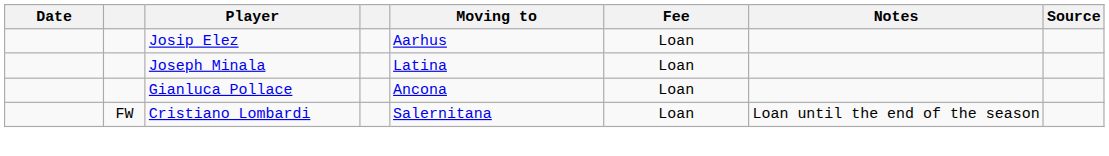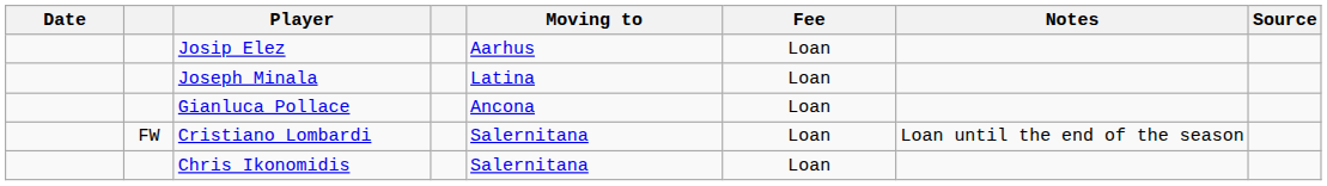 <table class="wikitable sortable">
 <tr>
 <th style="width:80px;">Date</th>
 <th style="width:30px;"></th>
 <th style="width:180px;">Player</th>
 <th style="width:20px;"></th>
 <th style="width:180px;">Moving to</th>
 <th style="width:120px;" class="unsortable">Fee</th>
 <th style="width:250px;" class="unsortable">Notes</th>
 <th style="width:20px;">Source</th>
 </tr>
 <tr>
 <td></td>
 <td align=center></td>
 <td> <a href='#'>Josip Elez</a></td>
 <td></td>
 <td> <a href='#'>Aarhus</a></td>
 <td align=center>Loan</td>
 <td align=center></td>
 <td></td>
 </tr>
 <tr>
 <td></td>
 <td align=center></td>
 <td> <a href='#'>Joseph Minala</a></td>
 <td></td>
 <td> <a href='#'>Latina</a></td>
 <td align=center>Loan</td>
 <td align=center></td>
 <td></td>
 </tr>
 <tr>
 <td></td>
 <td align=center></td>
 <td> <a href='#'>Gianluca Pollace</a></td>
 <td></td>
 <td> <a href='#'>Ancona</a></td>
 <td align=center>Loan</td>
 <td align=center></td>
 <td></td>
 </tr>
 <tr>
 <td></td>
 <td align=center>FW</td>
 <td> <a href='#'>Cristiano Lombardi</a></td>
 <td align=center></td>
 <td> <a href='#'>Salernitana</a></td>
 <td align=center>Loan</td>
 <td align=center>Loan until the end of the season</td>
 <td></td>
 </tr>
+<tr>
+<td></td>
+<td align=center></td>
+<td> <a href='#'>Chris Ikonomidis</a></td>
+<td></td>
+<td> <a href='#'>Salernitana</a></td>
+<td align=center>Loan</td>
+<td align=center></td>
+<td></td>
+</tr>
 </table>
